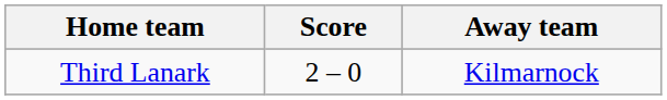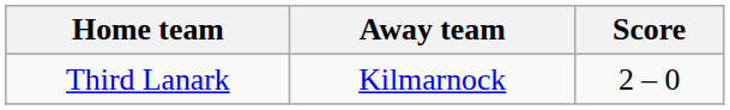 <table class="wikitable" style="text-align: center">
 <tr>
 <th width=140>Home team</th>
+<th width=140>Away team</th>
 <th width=70>Score</th>
-<th width=140>Away team</th>
 </tr>
 <tr>
 <td><a href='#'>Third Lanark</a></td>
+<td><a href='#'>Kilmarnock</a></td>
 <td>2 – 0</td>
-<td><a href='#'>Kilmarnock</a></td>
 </tr>
 </table>
